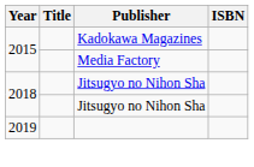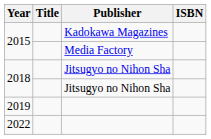 <table class="wikitable">
 <tr>
 <th>Year</th>
 <th>Title</th>
 <th>Publisher</th>
 <th>ISBN</th>
 </tr>
 <tr>
 <td rowspan="2">2015</td>
 <td></td>
 <td><a href='#'>Kadokawa Magazines</a></td>
 <td></td>
 </tr>
 <tr>
 <td></td>
 <td><a href='#'>Media Factory</a></td>
 <td></td>
 </tr>
 <tr>
 <td rowspan="2">2018</td>
 <td></td>
 <td><a href='#'>Jitsugyo no Nihon Sha</a></td>
 <td></td>
 </tr>
 <tr>
 <td></td>
 <td>Jitsugyo no Nihon Sha</td>
 <td></td>
 </tr>
 <tr>
 <td>2019</td>
 <td></td>
 <td></td>
 <td></td>
 </tr>
+<tr>
+<td>2022</td>
+<td></td>
+<td></td>
+<td></td>
+</tr>
 </table>
